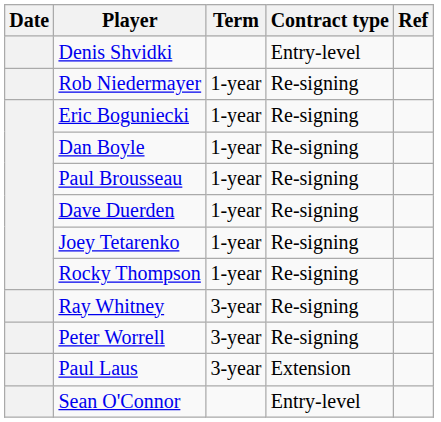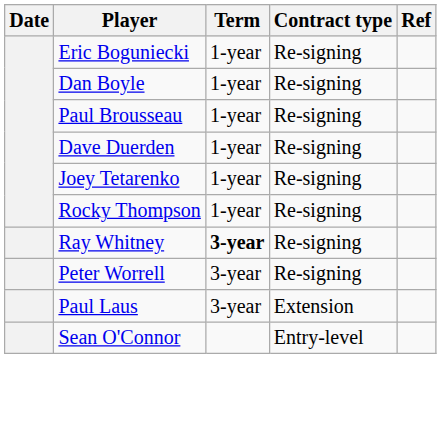 <table class="wikitable plainrowheaders">
 <tr style="background:#ddd; text-align:center;">
 <th>Date</th>
 <th>Player</th>
 <th>Term</th>
 <th>Contract type</th>
 <th>Ref</th>
-</tr>
-<tr>
-<th scope="row"></th>
-<td><a href='#'>Denis Shvidki</a></td>
-<td></td>
-<td>Entry-level</td>
-<td></td>
-</tr>
-<tr>
-<th scope="row"></th>
-<td><a href='#'>Rob Niedermayer</a></td>
-<td>1-year</td>
-<td>Re-signing</td>
-<td></td>
 </tr>
 <tr>
 <th scope="row" rowspan=6></th>
 <td><a href='#'>Eric Boguniecki</a></td>
 <td>1-year</td>
 <td>Re-signing</td>
 <td></td>
 </tr>
 <tr>
 <td><a href='#'>Dan Boyle</a></td>
 <td>1-year</td>
 <td>Re-signing</td>
 <td></td>
 </tr>
 <tr>
 <td><a href='#'>Paul Brousseau</a></td>
 <td>1-year</td>
 <td>Re-signing</td>
 <td></td>
 </tr>
 <tr>
 <td><a href='#'>Dave Duerden</a></td>
 <td>1-year</td>
 <td>Re-signing</td>
 <td></td>
 </tr>
 <tr>
 <td><a href='#'>Joey Tetarenko</a></td>
 <td>1-year</td>
 <td>Re-signing</td>
 <td></td>
 </tr>
 <tr>
 <td><a href='#'>Rocky Thompson</a></td>
 <td>1-year</td>
 <td>Re-signing</td>
 <td></td>
 </tr>
 <tr>
 <th scope="row"></th>
 <td><a href='#'>Ray Whitney</a></td>
-<td>3-year</td>
+<td><strong>3-year</strong></td>
 <td>Re-signing</td>
 <td></td>
 </tr>
 <tr>
 <th scope="row"></th>
 <td><a href='#'>Peter Worrell</a></td>
 <td>3-year</td>
 <td>Re-signing</td>
 <td></td>
 </tr>
 <tr>
 <th scope="row"></th>
 <td><a href='#'>Paul Laus</a></td>
 <td>3-year</td>
 <td>Extension</td>
 <td></td>
 </tr>
 <tr>
 <th scope="row"></th>
 <td><a href='#'>Sean O'Connor</a></td>
 <td></td>
 <td>Entry-level</td>
 <td></td>
 </tr>
 </table>
